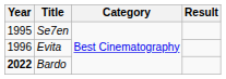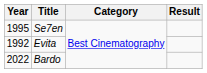 <table class="wikitable">
 <tr>
 <th>Year</th>
 <th>Title</th>
 <th>Category</th>
 <th>Result</th>
 </tr>
 <tr>
 <td>1995</td>
 <td><em>Se7en</em></td>
 <td rowspan=3><a href='#'>Best Cinematography</a></td>
 <td></td>
 </tr>
 <tr>
-<td>1996</td>
+<td>1992</td>
 <td><em>Evita</em></td>
 <td></td>
 </tr>
 <tr>
-<td><strong>2022</strong></td>
+<td>2022</td>
 <td><em>Bardo</em></td>
 <td></td>
 </tr>
 </table>
